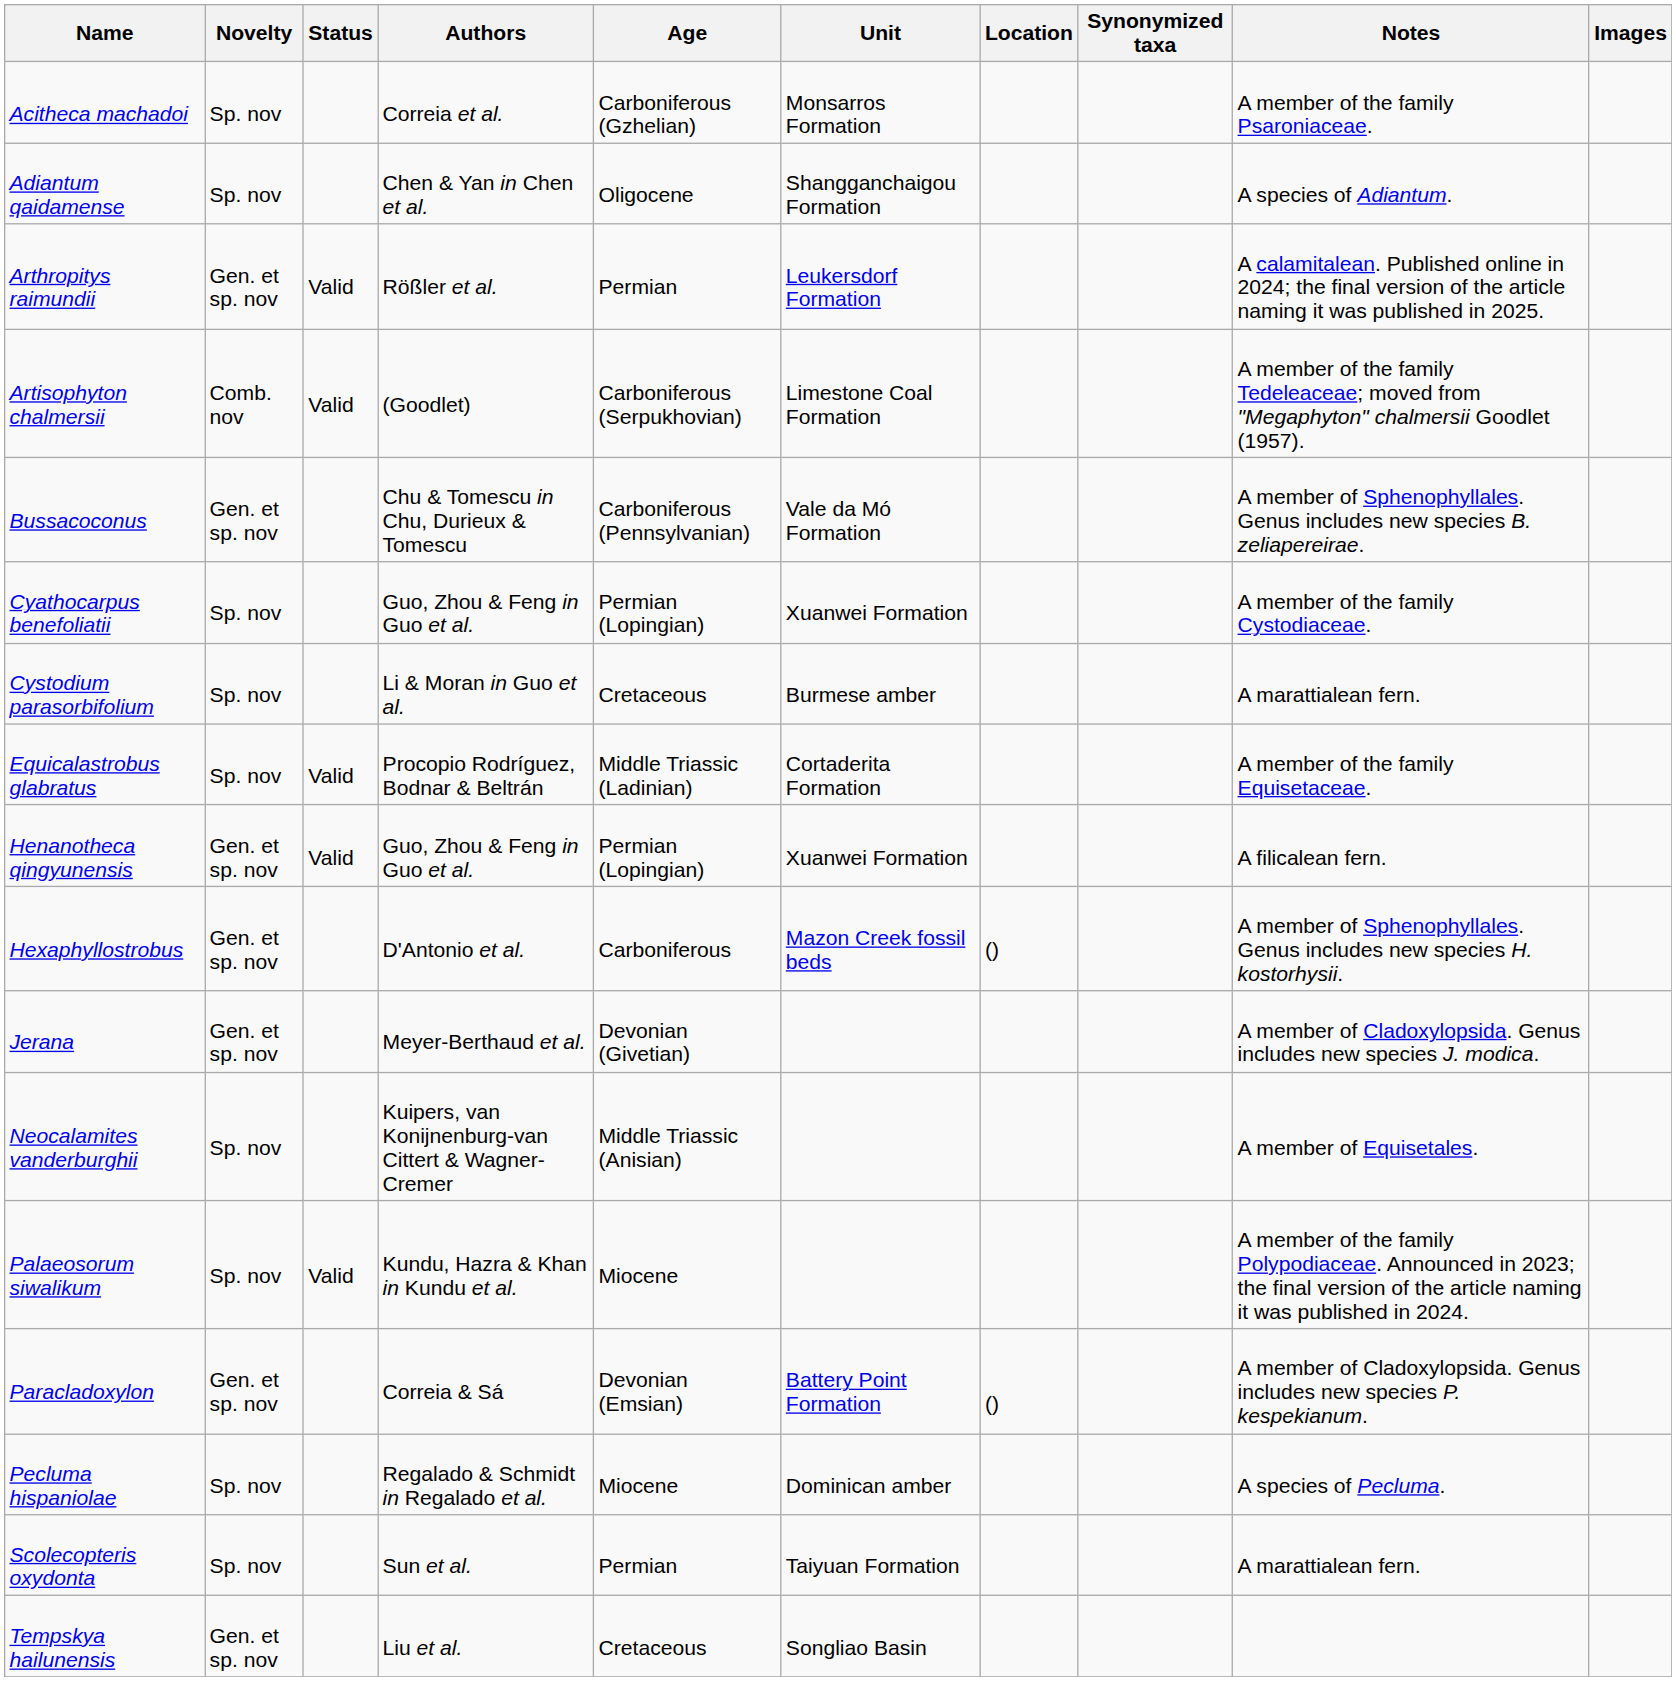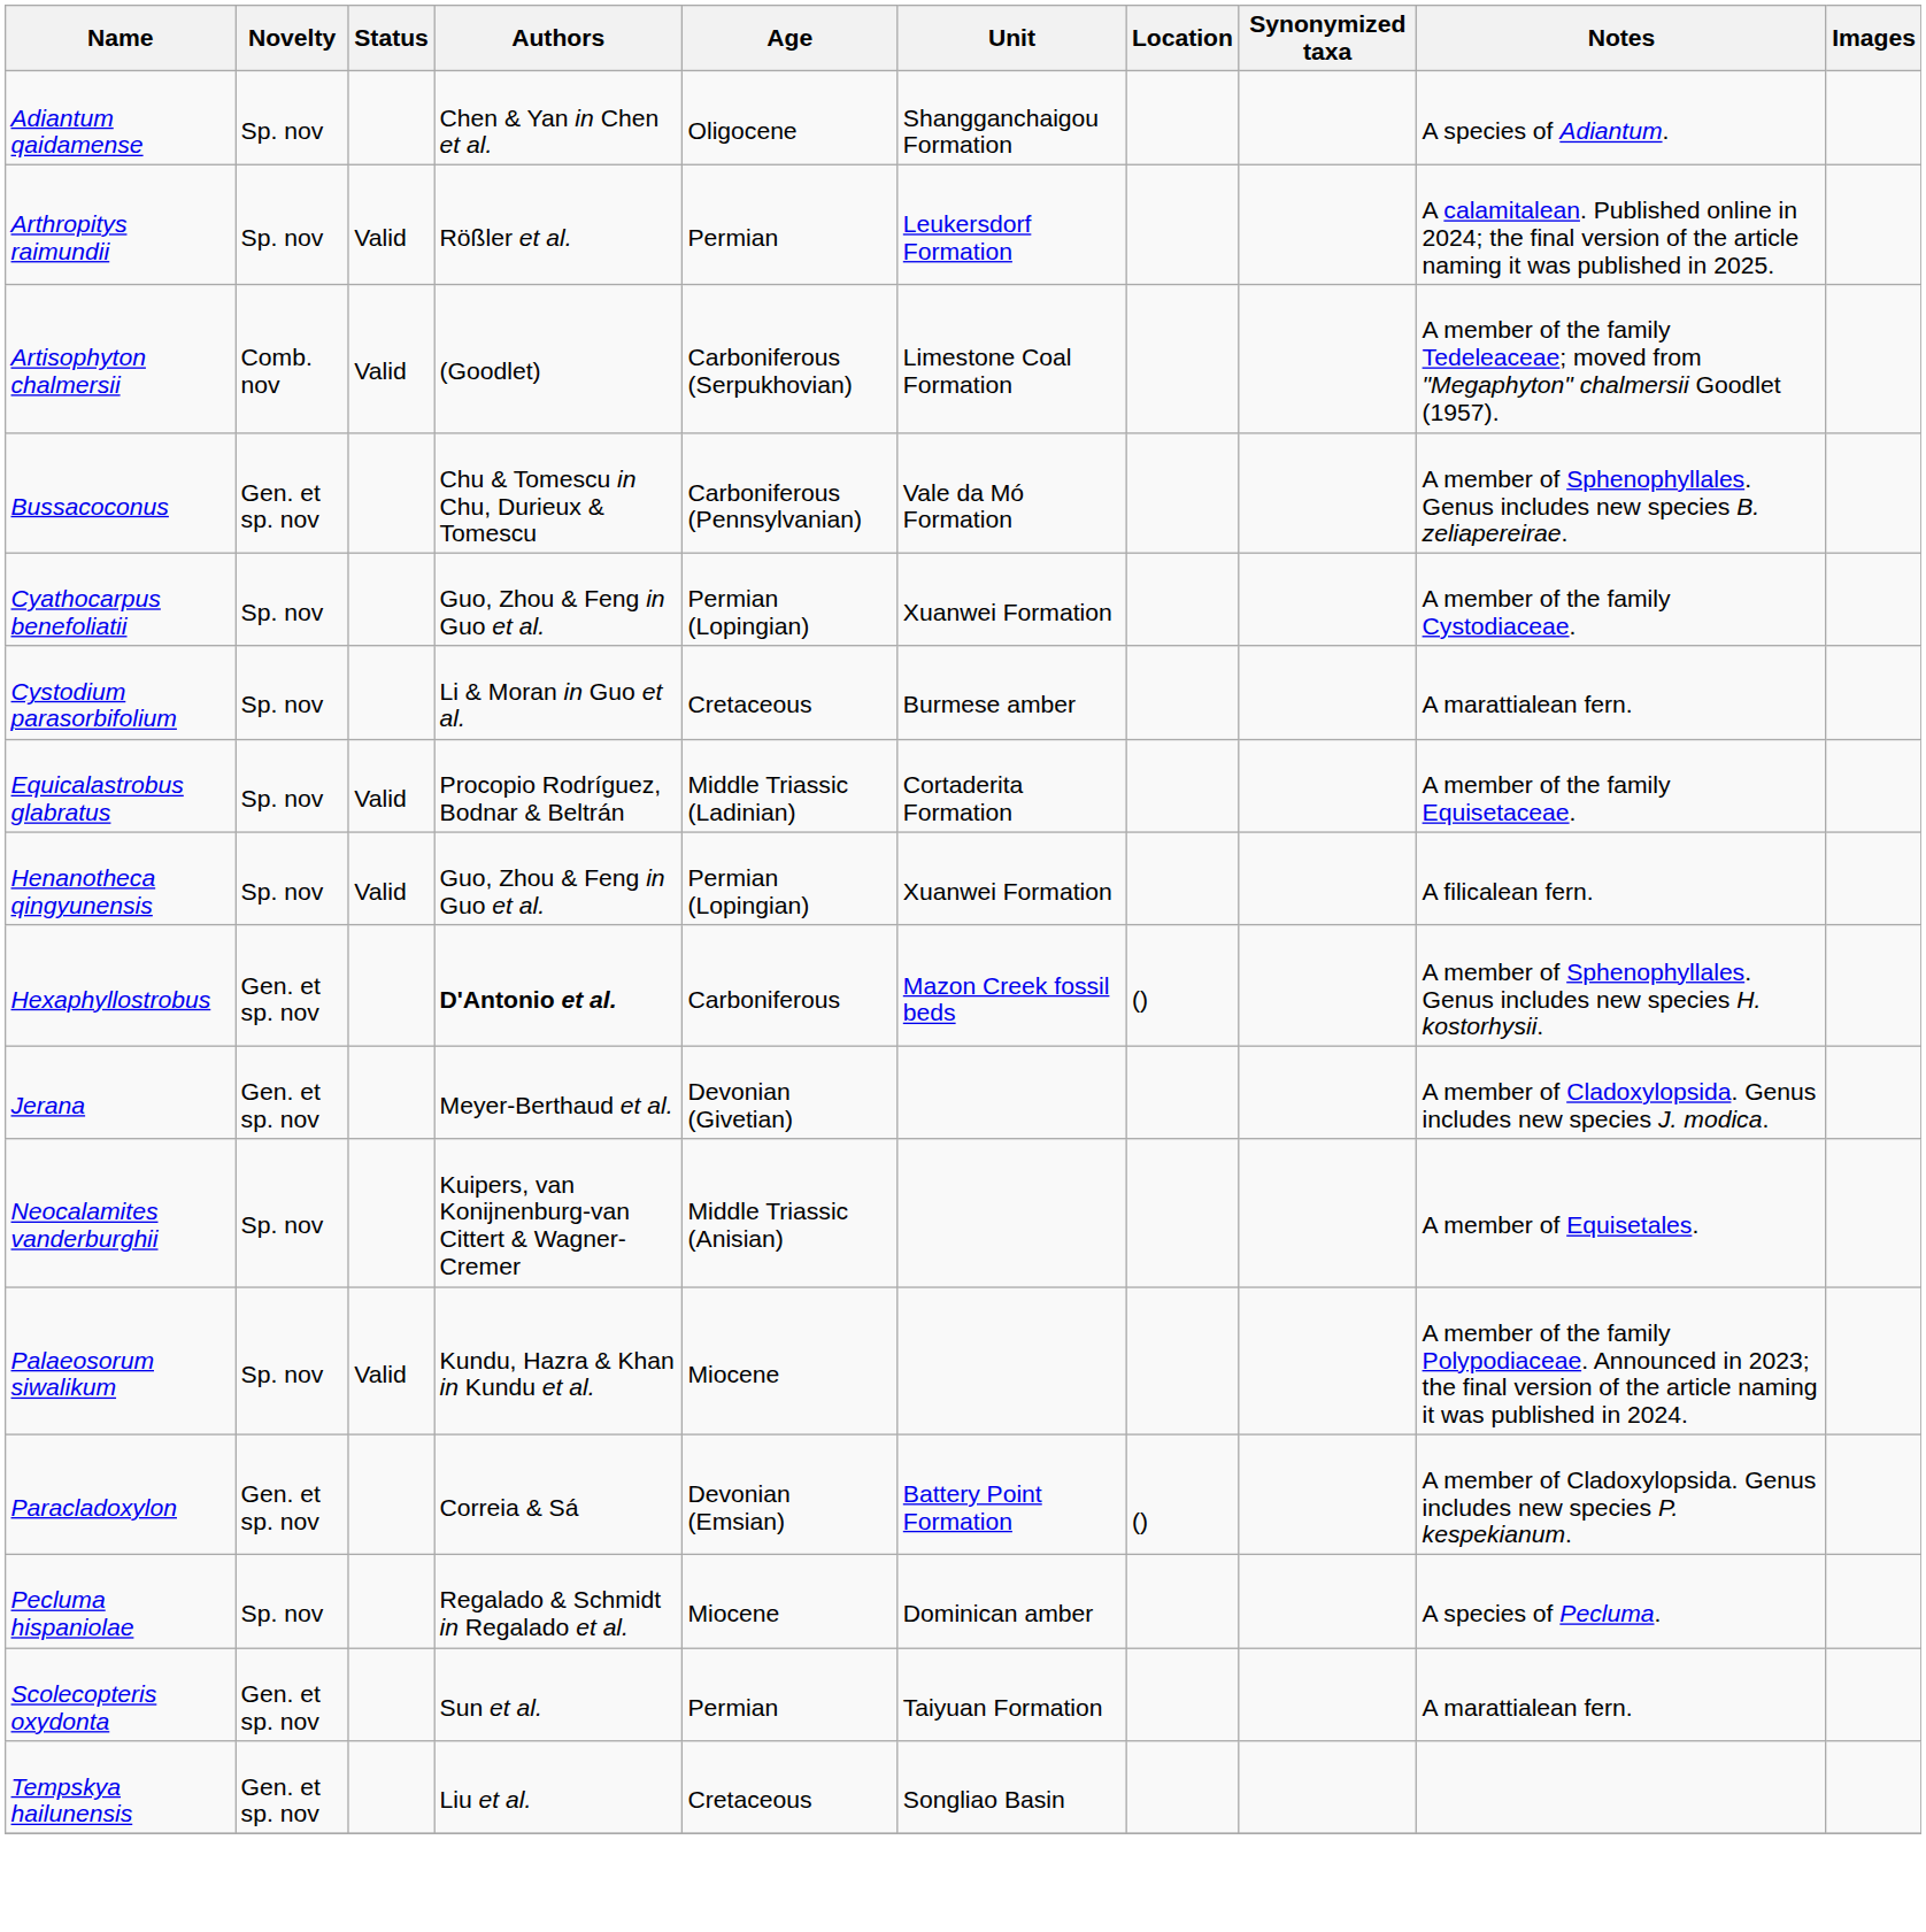 <table class="wikitable sortable" align="center" width="100%">
 <tr>
 <th>Name</th>
 <th>Novelty</th>
 <th>Status</th>
 <th>Authors</th>
 <th>Age</th>
 <th>Unit</th>
 <th>Location</th>
 <th>Synonymized taxa</th>
 <th>Notes</th>
 <th>Images</th>
-</tr>
-<tr>
-<td><br><em><a href='#'>Acitheca machadoi</a></em></td>
-<td><br>Sp. nov</td>
-<td></td>
-<td><br>Correia <em>et al.</em></td>
-<td><br>Carboniferous (Gzhelian)</td>
-<td><br>Monsarros Formation</td>
-<td><br></td>
-<td></td>
-<td><br>A member of the family <a href='#'>Psaroniaceae</a>.</td>
-<td></td>
 </tr>
 <tr>
 <td><br><em><a href='#'>Adiantum qaidamense</a></em></td>
 <td><br>Sp. nov</td>
 <td></td>
 <td><br>Chen & Yan <em>in</em> Chen <em>et al.</em></td>
 <td><br>Oligocene</td>
 <td><br>Shangganchaigou Formation</td>
 <td><br></td>
 <td></td>
 <td><br>A species of <em><a href='#'>Adiantum</a></em>.</td>
 <td></td>
 </tr>
 <tr>
 <td><br><em><a href='#'>Arthropitys raimundii</a></em></td>
-<td><br>Gen. et sp. nov</td>
+<td><br>Sp. nov</td>
 <td><br>Valid</td>
 <td><br>Rößler <em>et al.</em></td>
 <td><br>Permian</td>
 <td><br><a href='#'>Leukersdorf Formation</a></td>
 <td><br></td>
 <td></td>
 <td><br>A <a href='#'>calamitalean</a>. Published online in 2024; the final version of the article naming it was published in 2025.</td>
 <td></td>
 </tr>
 <tr>
 <td><br><em><a href='#'>Artisophyton chalmersii</a></em></td>
 <td><br>Comb. nov</td>
 <td><br>Valid</td>
 <td><br>(Goodlet)</td>
 <td><br>Carboniferous (Serpukhovian)</td>
 <td><br>Limestone Coal Formation</td>
 <td><br></td>
 <td></td>
 <td><br>A member of the family <a href='#'>Tedeleaceae</a>; moved from <em>"Megaphyton" chalmersii</em> Goodlet (1957).</td>
 <td></td>
 </tr>
 <tr>
 <td><br><em><a href='#'>Bussacoconus</a></em></td>
 <td><br>Gen. et sp. nov</td>
 <td></td>
 <td><br>Chu & Tomescu <em>in</em> Chu, Durieux & Tomescu</td>
 <td><br>Carboniferous (Pennsylvanian)</td>
 <td><br>Vale da Mó Formation</td>
 <td><br></td>
 <td></td>
 <td><br>A member of <a href='#'>Sphenophyllales</a>. Genus includes new species <em>B. zeliapereirae</em>.</td>
 <td></td>
 </tr>
 <tr>
 <td><br><em><a href='#'>Cyathocarpus benefoliatii</a></em></td>
 <td><br>Sp. nov</td>
 <td></td>
 <td><br>Guo, Zhou & Feng <em>in</em> Guo <em>et al.</em></td>
 <td><br>Permian (Lopingian)</td>
 <td><br>Xuanwei Formation</td>
 <td><br></td>
 <td></td>
 <td><br>A member of the family <a href='#'>Cystodiaceae</a>.</td>
 <td></td>
 </tr>
 <tr>
 <td><br><em><a href='#'>Cystodium parasorbifolium</a></em></td>
 <td><br>Sp. nov</td>
 <td></td>
 <td><br>Li & Moran <em>in</em> Guo <em>et al.</em></td>
 <td><br>Cretaceous</td>
 <td><br>Burmese amber</td>
 <td><br></td>
 <td></td>
 <td><br>A marattialean fern.</td>
 <td></td>
 </tr>
 <tr>
 <td><br><em><a href='#'>Equicalastrobus glabratus</a></em></td>
 <td><br>Sp. nov</td>
 <td><br>Valid</td>
 <td><br>Procopio Rodríguez, Bodnar & Beltrán</td>
 <td><br>Middle Triassic (Ladinian)</td>
 <td><br>Cortaderita Formation</td>
 <td><br></td>
 <td></td>
 <td><br>A member of the family <a href='#'>Equisetaceae</a>.</td>
 <td></td>
 </tr>
 <tr>
 <td><br><em><a href='#'>Henanotheca qingyunensis</a></em></td>
-<td><br>Gen. et sp. nov</td>
+<td><br>Sp. nov</td>
 <td><br>Valid</td>
 <td><br>Guo, Zhou & Feng <em>in</em> Guo <em>et al.</em></td>
 <td><br>Permian (Lopingian)</td>
 <td><br>Xuanwei Formation</td>
 <td><br></td>
 <td></td>
 <td><br>A filicalean fern.</td>
 <td></td>
 </tr>
 <tr>
 <td><br><em><a href='#'>Hexaphyllostrobus</a></em></td>
 <td><br>Gen. et sp. nov</td>
 <td></td>
-<td><br>D'Antonio <em>et al.</em></td>
+<td><strong><br>D'Antonio <em>et al.</em></strong></td>
 <td><br>Carboniferous</td>
 <td><br><a href='#'>Mazon Creek fossil beds</a></td>
 <td><br> ()</td>
 <td></td>
 <td><br>A member of <a href='#'>Sphenophyllales</a>. Genus includes new species <em>H. kostorhysii</em>.</td>
 <td></td>
 </tr>
 <tr>
 <td><br><em><a href='#'>Jerana</a></em></td>
 <td><br>Gen. et sp. nov</td>
 <td></td>
 <td><br>Meyer-Berthaud <em>et al.</em></td>
 <td><br>Devonian (Givetian)</td>
 <td></td>
 <td><br></td>
 <td></td>
 <td><br>A member of <a href='#'>Cladoxylopsida</a>. Genus includes new species <em>J. modica</em>.</td>
 <td></td>
 </tr>
 <tr>
 <td><br><em><a href='#'>Neocalamites vanderburghii</a></em></td>
 <td><br>Sp. nov</td>
 <td></td>
 <td><br>Kuipers, van Konijnenburg-van Cittert & Wagner-Cremer</td>
 <td><br>Middle Triassic (Anisian)</td>
 <td></td>
 <td><br></td>
 <td></td>
 <td><br>A member of <a href='#'>Equisetales</a>.</td>
 <td></td>
 </tr>
 <tr>
 <td><br><em><a href='#'>Palaeosorum siwalikum</a></em></td>
 <td><br>Sp. nov</td>
 <td><br>Valid</td>
 <td><br>Kundu, Hazra & Khan <em>in</em> Kundu <em>et al.</em></td>
 <td><br>Miocene</td>
 <td></td>
 <td><br></td>
 <td></td>
 <td><br>A member of the family <a href='#'>Polypodiaceae</a>. Announced in 2023; the final version of the article naming it was published in 2024.</td>
 <td></td>
 </tr>
 <tr>
 <td><br><em><a href='#'>Paracladoxylon</a></em></td>
 <td><br>Gen. et sp. nov</td>
 <td></td>
 <td><br>Correia & Sá</td>
 <td><br>Devonian (Emsian)</td>
 <td><br><a href='#'>Battery Point Formation</a></td>
 <td><br><br>()</td>
 <td></td>
 <td><br>A member of Cladoxylopsida. Genus includes new species <em>P. kespekianum</em>.</td>
 <td></td>
 </tr>
 <tr>
 <td><br><em><a href='#'>Pecluma hispaniolae</a></em></td>
 <td><br>Sp. nov</td>
 <td></td>
 <td><br>Regalado & Schmidt <em>in</em> Regalado <em>et al.</em></td>
 <td><br>Miocene</td>
 <td><br>Dominican amber</td>
 <td><br></td>
 <td></td>
 <td><br>A species of <em><a href='#'>Pecluma</a></em>.</td>
 <td></td>
 </tr>
 <tr>
 <td><br><em><a href='#'>Scolecopteris oxydonta</a></em></td>
-<td><br>Sp. nov</td>
+<td><br>Gen. et sp. nov</td>
 <td></td>
 <td><br>Sun <em>et al.</em></td>
 <td><br>Permian</td>
 <td><br>Taiyuan Formation</td>
 <td><br></td>
 <td></td>
 <td><br>A marattialean fern.</td>
 <td></td>
 </tr>
 <tr>
 <td><br><em><a href='#'>Tempskya hailunensis</a></em></td>
 <td><br>Gen. et sp. nov</td>
 <td></td>
 <td><br>Liu <em>et al.</em></td>
 <td><br>Cretaceous</td>
 <td><br>Songliao Basin</td>
 <td><br></td>
 <td></td>
 <td></td>
 <td></td>
 </tr>
 <tr>
 </tr>
 </table>
